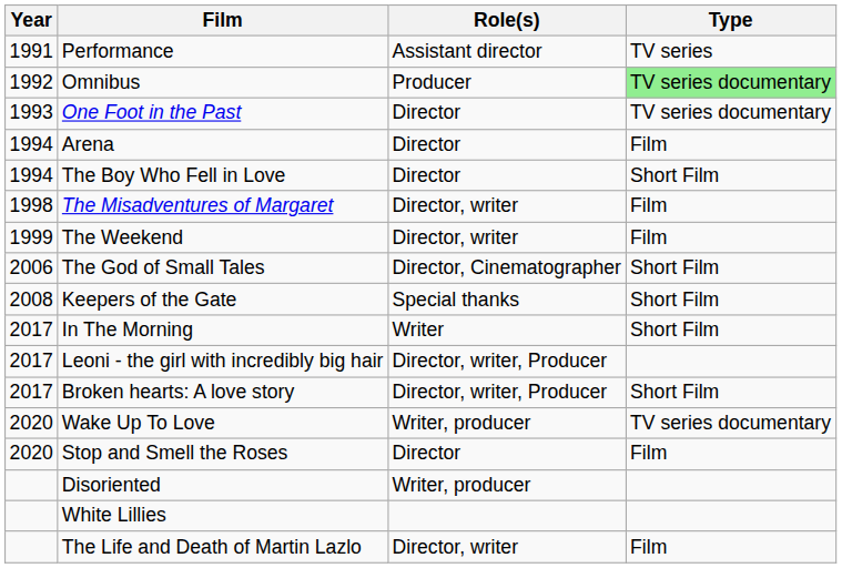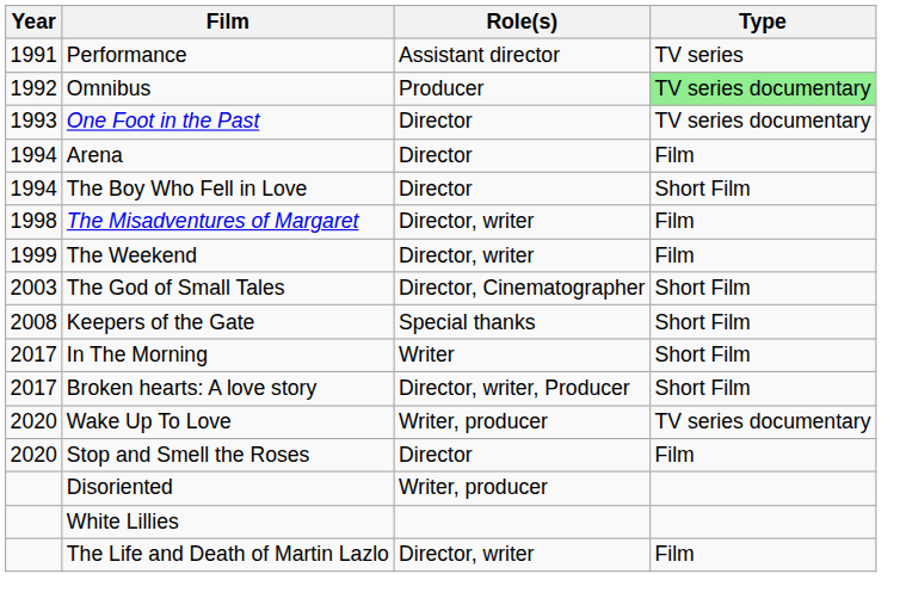 <table class="wikitable sortable mw-collapsible" style="text-align:left">
 <tr>
 <th>Year</th>
 <th>Film</th>
 <th>Role(s)</th>
 <th>Type</th>
 </tr>
 <tr>
 <td>1991</td>
 <td>Performance</td>
 <td>Assistant director</td>
 <td>TV series</td>
 </tr>
 <tr>
 <td>1992</td>
 <td>Omnibus</td>
 <td>Producer</td>
 <td style="background: lightgreen;">TV series documentary</td>
 </tr>
 <tr>
 <td>1993</td>
 <td><em><a href='#'>One Foot in the Past</a></em></td>
 <td>Director</td>
 <td>TV series documentary</td>
 </tr>
 <tr>
 <td>1994</td>
 <td>Arena</td>
 <td>Director</td>
 <td>Film</td>
 </tr>
 <tr>
 <td>1994</td>
 <td>The Boy Who Fell in Love</td>
 <td>Director</td>
 <td>Short Film</td>
 </tr>
 <tr>
 <td>1998</td>
 <td><em><a href='#'>The Misadventures of Margaret</a></em></td>
 <td>Director, writer</td>
 <td>Film</td>
 </tr>
 <tr>
 <td>1999</td>
 <td>The Weekend</td>
 <td>Director, writer</td>
 <td>Film</td>
 </tr>
 <tr>
-<td>2006</td>
+<td>2003</td>
 <td>The God of Small Tales</td>
 <td>Director, Cinematographer</td>
 <td>Short Film</td>
 </tr>
 <tr>
 <td>2008</td>
 <td>Keepers of the Gate</td>
 <td>Special thanks</td>
 <td>Short Film</td>
 </tr>
 <tr>
 <td>2017</td>
 <td>In The Morning</td>
 <td>Writer</td>
 <td>Short Film</td>
-</tr>
-<tr>
-<td>2017</td>
-<td>Leoni - the girl with incredibly big hair</td>
-<td>Director, writer, Producer</td>
-<td></td>
 </tr>
 <tr>
 <td>2017</td>
 <td>Broken hearts: A love story</td>
 <td>Director, writer, Producer</td>
 <td>Short Film</td>
 </tr>
 <tr>
 <td>2020</td>
 <td>Wake Up To Love</td>
 <td>Writer, producer</td>
 <td>TV series documentary</td>
 </tr>
 <tr>
 <td>2020</td>
 <td>Stop and Smell the Roses</td>
 <td>Director</td>
 <td>Film</td>
 </tr>
 <tr>
 <td></td>
 <td>Disoriented</td>
 <td>Writer, producer</td>
 <td></td>
 </tr>
 <tr>
 <td></td>
 <td>White Lillies</td>
 <td></td>
 <td></td>
 </tr>
 <tr>
 <td></td>
 <td>The Life and Death of Martin Lazlo</td>
 <td>Director, writer</td>
 <td>Film</td>
 </tr>
 </table>
